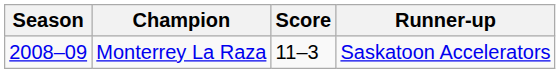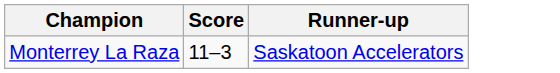 <table class="wikitable">
 <tr>
-<th>Season</th>
 <th>Champion</th>
 <th>Score</th>
 <th>Runner-up</th>
 </tr>
 <tr>
-<td><a href='#'>2008–09</a></td>
 <td><a href='#'>Monterrey La Raza</a></td>
 <td>11–3</td>
 <td><a href='#'>Saskatoon Accelerators</a></td>
 </tr>
 </table>
